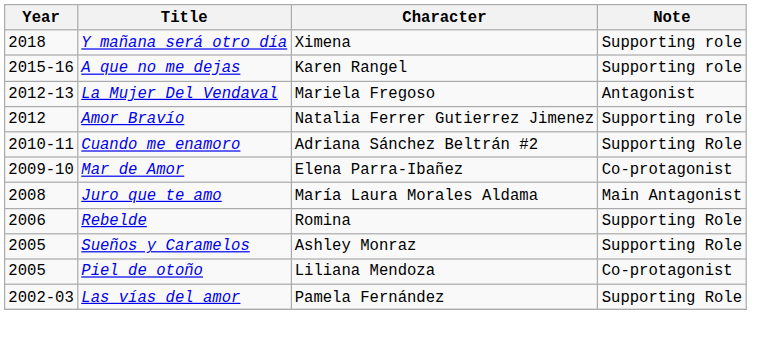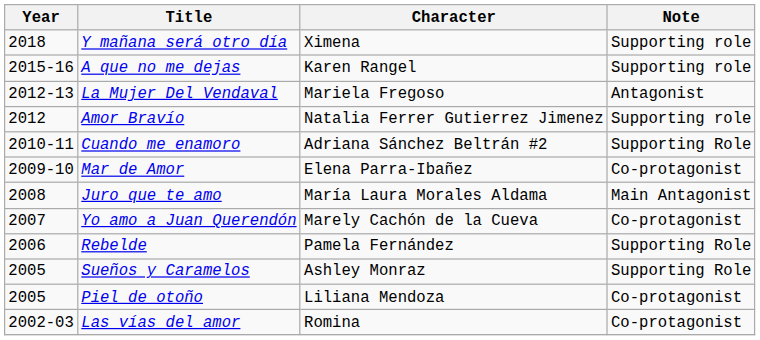 <table class="wikitable">
 <tr>
 <th>Year</th>
 <th>Title</th>
 <th>Character</th>
 <th>Note</th>
 </tr>
 <tr>
 <td>2018</td>
 <td><em><a href='#'>Y mañana será otro día</a></em></td>
 <td>Ximena</td>
 <td>Supporting role</td>
 </tr>
 <tr>
 <td>2015-16</td>
 <td><em><a href='#'>A que no me dejas</a></em></td>
 <td>Karen Rangel</td>
 <td>Supporting role</td>
 </tr>
 <tr>
 <td>2012-13</td>
 <td><em><a href='#'>La Mujer Del Vendaval</a></em></td>
 <td>Mariela Fregoso</td>
 <td>Antagonist</td>
 </tr>
 <tr>
 <td>2012</td>
 <td><em><a href='#'>Amor Bravío</a></em></td>
 <td>Natalia Ferrer Gutierrez Jimenez</td>
 <td>Supporting role</td>
 </tr>
 <tr>
 <td>2010-11</td>
 <td><em><a href='#'>Cuando me enamoro</a></em></td>
 <td>Adriana Sánchez Beltrán  #2</td>
 <td>Supporting Role</td>
 </tr>
 <tr>
 <td>2009-10</td>
 <td><em><a href='#'>Mar de Amor</a></em></td>
 <td>Elena Parra-Ibañez</td>
 <td>Co-protagonist</td>
 </tr>
 <tr>
 <td>2008</td>
 <td><em><a href='#'>Juro que te amo</a></em></td>
 <td>María Laura Morales Aldama</td>
 <td>Main Antagonist</td>
 </tr>
 <tr>
+<td>2007</td>
+<td><em><a href='#'>Yo amo a Juan Querendón</a></em></td>
+<td>Marely Cachón de la Cueva</td>
+<td>Co-protagonist</td>
+</tr>
+<tr>
 <td>2006</td>
 <td><em><a href='#'>Rebelde</a></em></td>
-<td>Romina</td>
+<td>Pamela Fernández</td>
 <td>Supporting Role</td>
 </tr>
 <tr>
 <td>2005</td>
 <td><em><a href='#'>Sueños y Caramelos</a></em></td>
 <td>Ashley Monraz</td>
 <td>Supporting Role</td>
 </tr>
 <tr>
 <td>2005</td>
 <td><em><a href='#'>Piel de otoño</a></em></td>
 <td>Liliana Mendoza</td>
 <td>Co-protagonist</td>
 </tr>
 <tr>
 <td>2002-03</td>
 <td><em><a href='#'>Las vías del amor</a></em></td>
-<td>Pamela Fernández</td>
-<td>Supporting Role</td>
+<td>Romina</td>
+<td>Co-protagonist</td>
 </tr>
 <tr>
 </tr>
 </table>
